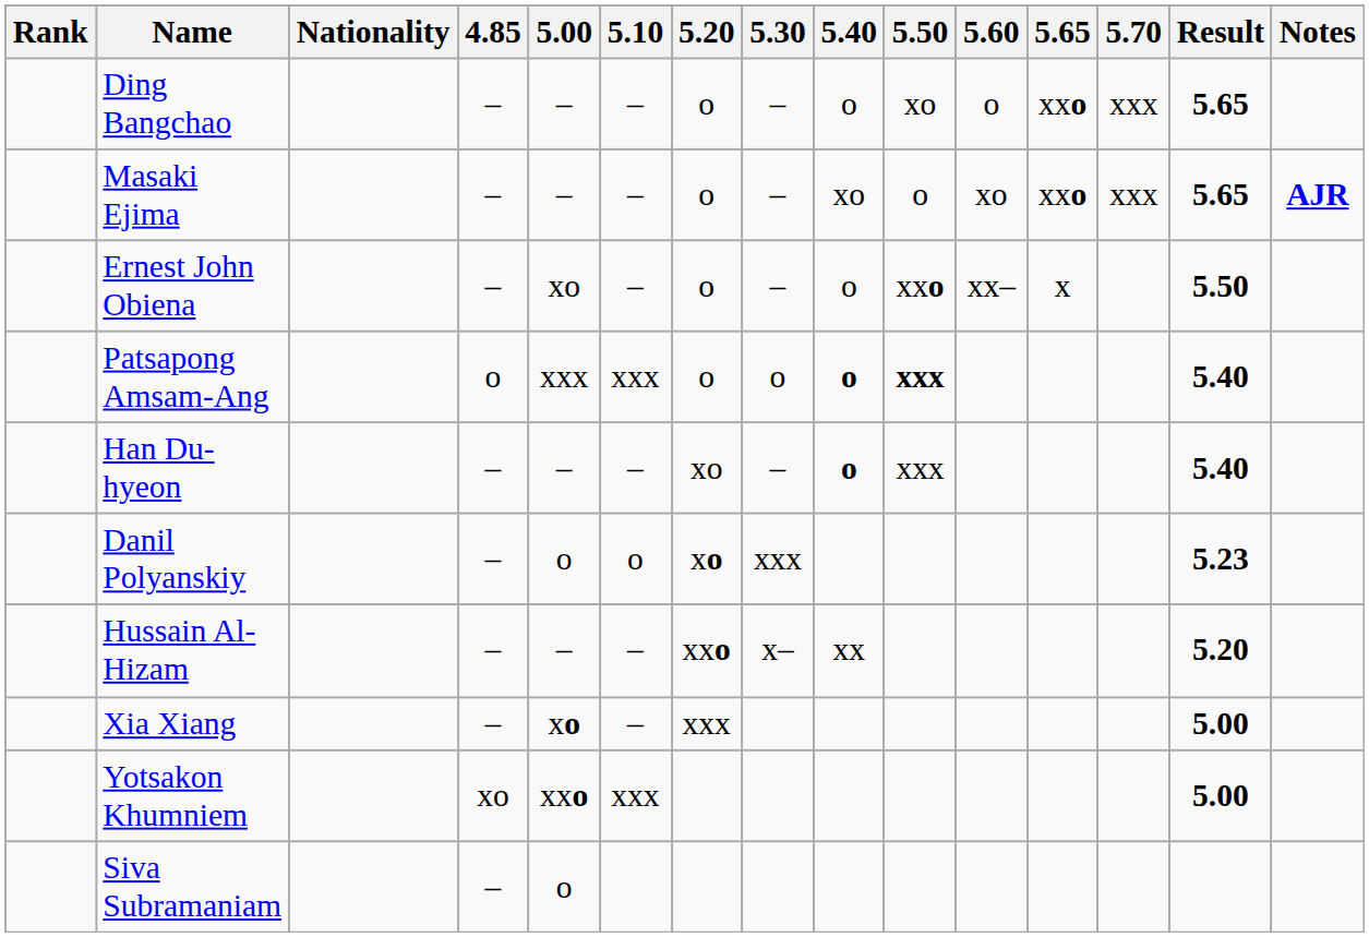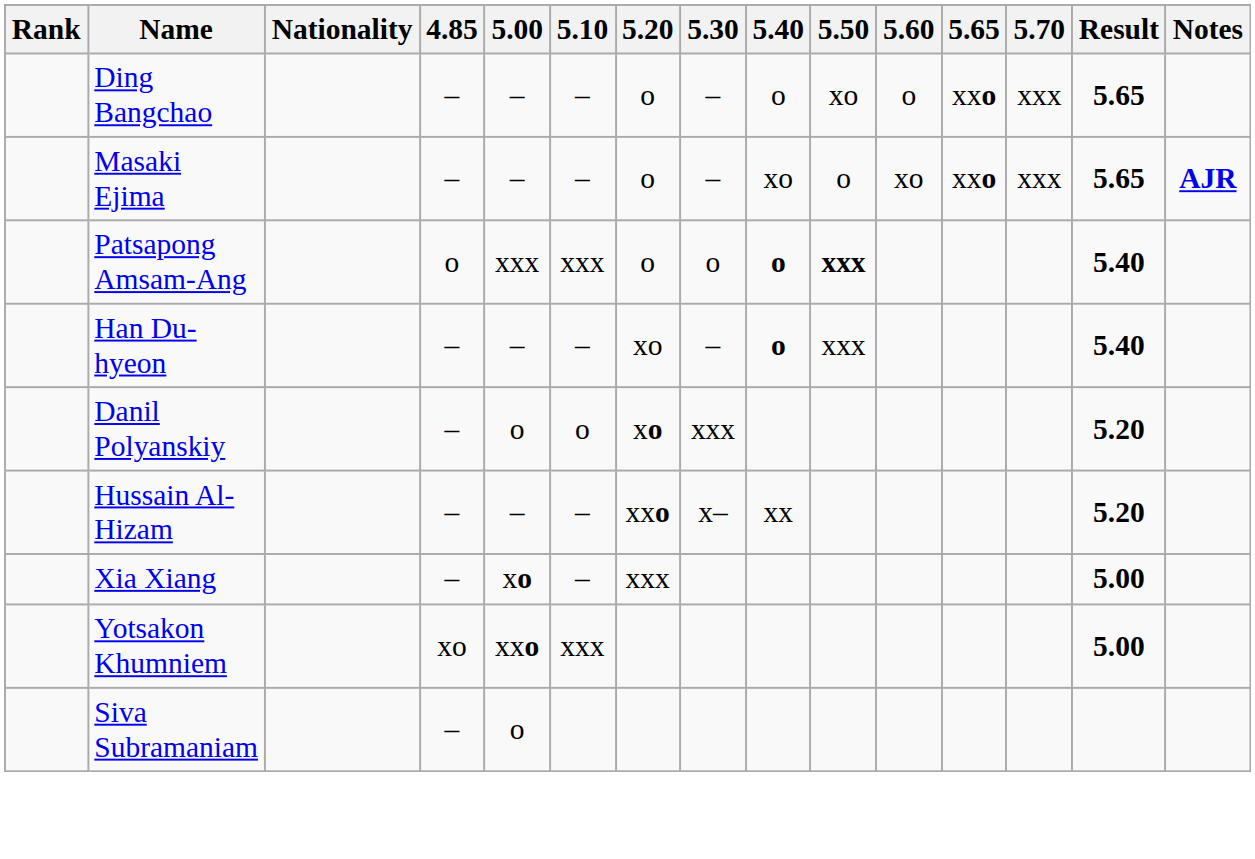 <table class="wikitable sortable" style="text-align:center;font-size:95%">
 <tr>
 <th>Rank</th>
 <th>Name</th>
 <th>Nationality</th>
 <th>4.85</th>
 <th>5.00</th>
 <th>5.10</th>
 <th>5.20</th>
 <th>5.30</th>
 <th>5.40</th>
 <th>5.50</th>
 <th>5.60</th>
 <th>5.65</th>
 <th>5.70</th>
 <th>Result</th>
 <th>Notes</th>
 </tr>
 <tr>
 <td></td>
 <td align=left><a href='#'>Ding Bangchao</a></td>
 <td align=left></td>
 <td>–</td>
 <td>–</td>
 <td>–</td>
 <td>o</td>
 <td>–</td>
 <td>o</td>
 <td>xo</td>
 <td>o</td>
 <td>xx<strong>o</strong></td>
 <td>xxx</td>
 <td><strong>5.65</strong></td>
 <td></td>
 </tr>
 <tr>
 <td></td>
 <td align=left><a href='#'>Masaki Ejima</a></td>
 <td align=left></td>
 <td>–</td>
 <td>–</td>
 <td>–</td>
 <td>o</td>
 <td>–</td>
 <td>xo</td>
 <td>o</td>
 <td>xo</td>
 <td>xx<strong>o</strong></td>
 <td>xxx</td>
 <td><strong>5.65</strong></td>
 <td><strong><a href='#'>AJR</a></strong></td>
 </tr>
 <tr>
 <td></td>
-<td align=left><a href='#'>Ernest John Obiena</a></td>
-<td align=left></td>
-<td>–</td>
-<td>xo</td>
-<td>–</td>
-<td>o</td>
-<td>–</td>
-<td>o</td>
-<td>xx<strong>o</strong></td>
-<td>xx–</td>
-<td>x</td>
-<td></td>
-<td><strong>5.50</strong></td>
-<td></td>
-</tr>
-<tr>
-<td></td>
 <td align=left><a href='#'>Patsapong Amsam-Ang</a></td>
 <td align=left></td>
 <td>o</td>
 <td>xxx</td>
 <td>xxx</td>
 <td>o</td>
 <td>o</td>
 <td><strong>o</strong></td>
 <td><strong>xxx</strong></td>
 <td></td>
 <td></td>
 <td></td>
 <td><strong>5.40</strong></td>
 <td></td>
 </tr>
 <tr>
 <td></td>
 <td align=left><a href='#'>Han Du-hyeon</a></td>
 <td align=left></td>
 <td>–</td>
 <td>–</td>
 <td>–</td>
 <td>xo</td>
 <td>–</td>
 <td><strong>o</strong></td>
 <td>xxx</td>
 <td></td>
 <td></td>
 <td></td>
 <td><strong>5.40</strong></td>
 <td></td>
 </tr>
 <tr>
 <td></td>
 <td align=left><a href='#'>Danil Polyanskiy</a></td>
 <td align=left></td>
 <td>–</td>
 <td>o</td>
 <td>o</td>
 <td>x<strong>o</strong></td>
 <td>xxx</td>
 <td></td>
 <td></td>
 <td></td>
 <td></td>
 <td></td>
-<td><strong>5.23</strong></td>
+<td><strong>5.20</strong></td>
 <td></td>
 </tr>
 <tr>
 <td></td>
 <td align=left><a href='#'>Hussain Al-Hizam</a></td>
 <td align=left></td>
 <td>–</td>
 <td>–</td>
 <td>–</td>
 <td>xx<strong>o</strong></td>
 <td>x–</td>
 <td>xx</td>
 <td></td>
 <td></td>
 <td></td>
 <td></td>
 <td><strong>5.20</strong></td>
 <td></td>
 </tr>
 <tr>
 <td></td>
 <td align=left><a href='#'>Xia Xiang</a></td>
 <td align=left></td>
 <td>–</td>
 <td>x<strong>o</strong></td>
 <td>–</td>
 <td>xxx</td>
 <td></td>
 <td></td>
 <td></td>
 <td></td>
 <td></td>
 <td></td>
 <td><strong>5.00</strong></td>
 <td></td>
 </tr>
 <tr>
 <td></td>
 <td align=left><a href='#'>Yotsakon Khumniem</a></td>
 <td align=left></td>
 <td>xo</td>
 <td>xx<strong>o</strong></td>
 <td>xxx</td>
 <td></td>
 <td></td>
 <td></td>
 <td></td>
 <td></td>
 <td></td>
 <td></td>
 <td><strong>5.00</strong></td>
 <td></td>
 </tr>
 <tr>
 <td></td>
 <td align=left><a href='#'>Siva Subramaniam</a></td>
 <td align=left></td>
 <td>–</td>
 <td>o</td>
 <td></td>
 <td></td>
 <td></td>
 <td></td>
 <td></td>
 <td></td>
 <td></td>
 <td></td>
 <td><strong></strong></td>
 <td></td>
 </tr>
 </table>
